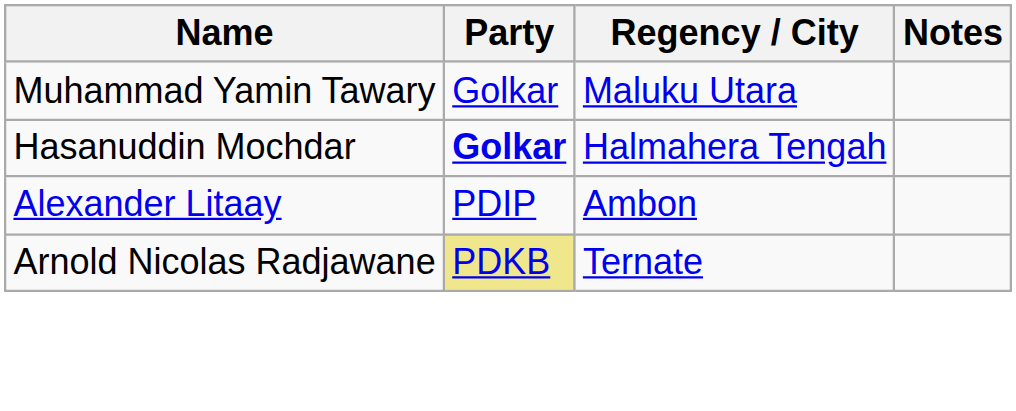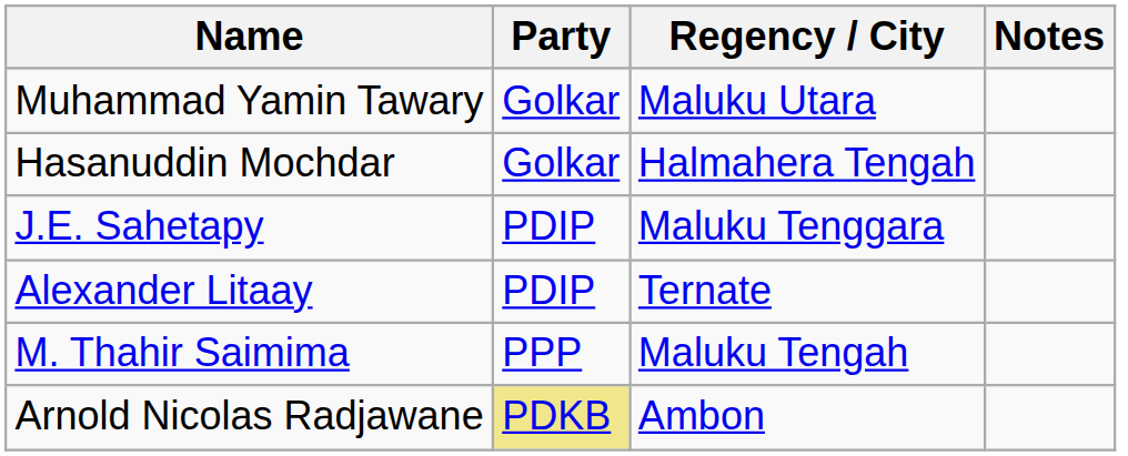 <table class="wikitable sortable" style="font-size: 100%;">
 <tr bgcolor="#cccccc">
 <th>Name</th>
 <th>Party</th>
 <th>Regency / City</th>
 <th>Notes</th>
 </tr>
 <tr>
 <td>Muhammad Yamin Tawary</td>
 <td><a href='#'>Golkar</a></td>
 <td><a href='#'>Maluku Utara</a></td>
 <td></td>
 </tr>
 <tr>
 <td>Hasanuddin Mochdar</td>
-<td><strong><a href='#'>Golkar</a></strong></td>
+<td><a href='#'>Golkar</a></td>
 <td><a href='#'>Halmahera Tengah</a></td>
+<td></td>
+</tr>
+<tr>
+<td><a href='#'>J.E. Sahetapy</a></td>
+<td><a href='#'>PDIP</a></td>
+<td><a href='#'>Maluku Tenggara</a></td>
 <td></td>
 </tr>
 <tr>
 <td><a href='#'>Alexander Litaay</a></td>
 <td><a href='#'>PDIP</a></td>
-<td><a href='#'>Ambon</a></td>
+<td><a href='#'>Ternate</a></td>
+<td></td>
+</tr>
+<tr>
+<td><a href='#'>M. Thahir Saimima</a></td>
+<td><a href='#'>PPP</a></td>
+<td><a href='#'>Maluku Tengah</a></td>
 <td></td>
 </tr>
 <tr>
 <td>Arnold Nicolas Radjawane</td>
 <td style="background: khaki;"><a href='#'>PDKB</a></td>
-<td><a href='#'>Ternate</a></td>
+<td><a href='#'>Ambon</a></td>
 <td></td>
 </tr>
 </table>
